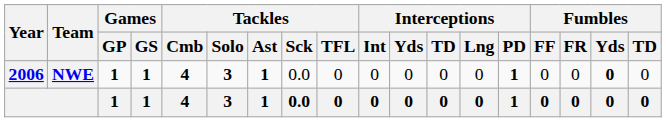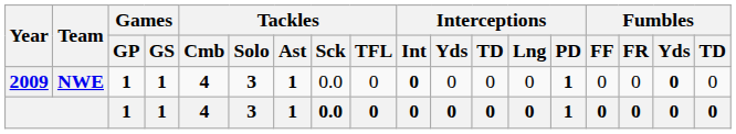 <table class="wikitable" style="text-align:center">
 <tr>
 <th rowspan="2">Year</th>
 <th rowspan="2">Team</th>
 <th colspan="2">Games</th>
 <th colspan="5">Tackles</th>
 <th colspan="5">Interceptions</th>
 <th colspan="4">Fumbles</th>
 </tr>
 <tr>
 <th>GP</th>
 <th>GS</th>
 <th>Cmb</th>
 <th>Solo</th>
 <th>Ast</th>
 <th>Sck</th>
 <th>TFL</th>
 <th>Int</th>
 <th>Yds</th>
 <th>TD</th>
 <th>Lng</th>
 <th>PD</th>
 <th>FF</th>
 <th>FR</th>
 <th>Yds</th>
 <th>TD</th>
 </tr>
 <tr>
-<th><a href='#'>2006</a></th>
+<th><a href='#'>2009</a></th>
 <th><a href='#'>NWE</a></th>
 <td><strong>1</strong></td>
 <td><strong>1</strong></td>
 <td><strong>4</strong></td>
 <td><strong>3</strong></td>
 <td><strong>1</strong></td>
 <td>0.0</td>
 <td>0</td>
-<td>0</td>
+<td><strong>0</strong></td>
 <td>0</td>
 <td>0</td>
 <td>0</td>
 <td><strong>1</strong></td>
 <td>0</td>
 <td>0</td>
 <td><strong>0</strong></td>
 <td>0</td>
 </tr>
 <tr>
 <th colspan="2"></th>
 <th>1</th>
 <th>1</th>
 <th>4</th>
 <th>3</th>
 <th>1</th>
 <th>0.0</th>
 <th>0</th>
 <th>0</th>
 <th>0</th>
 <th>0</th>
 <th>0</th>
 <th>1</th>
 <th>0</th>
 <th>0</th>
 <th>0</th>
 <th>0</th>
 </tr>
 </table>
